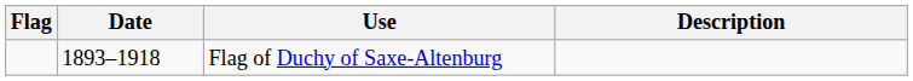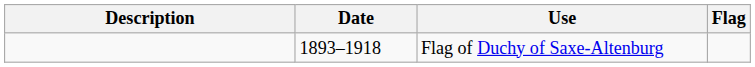 <table class="wikitable">
 <tr>
-<th>Flag</th>
+<th style="width:250px">Description</th>
 <th style="width:100px">Date</th>
 <th style="width:250px">Use</th>
-<th style="width:250px">Description</th>
+<th>Flag</th>
 </tr>
 <tr>
 <td></td>
 <td>1893–1918</td>
 <td>Flag of <a href='#'>Duchy of Saxe-Altenburg</a></td>
 <td></td>
 </tr>
 </table>
